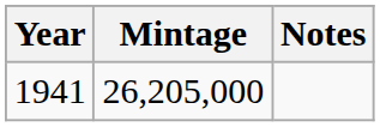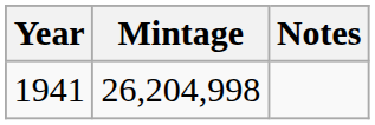 <table class="wikitable">
 <tr>
 <th scope="col">Year</th>
 <th scope="col">Mintage</th>
 <th scope="col">Notes</th>
 </tr>
 <tr>
 <td>1941</td>
-<td>26,205,000</td>
+<td>26,204,998</td>
 <td></td>
 </tr>
 </table>
